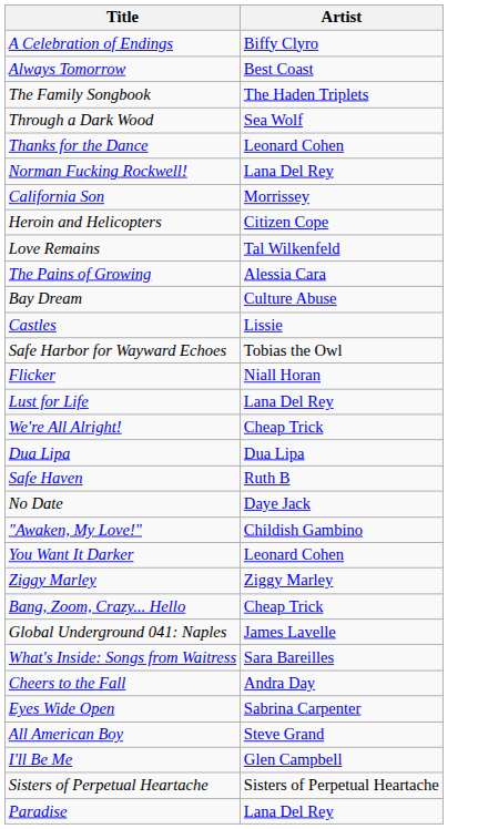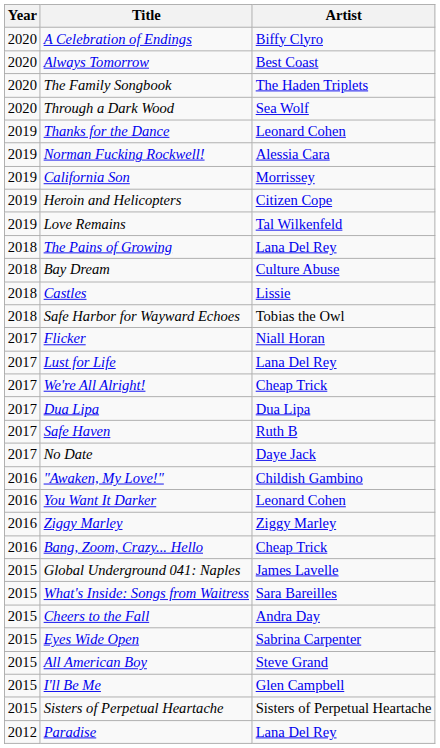 <table class="wikitable sortable">
 <tr>
+<th>Year</th>
 <th>Title</th>
 <th>Artist</th>
 </tr>
 <tr>
+<td>2020</td>
 <td><em><a href='#'>A Celebration of Endings</a></em></td>
 <td><a href='#'>Biffy Clyro</a></td>
 </tr>
 <tr>
+<td>2020</td>
 <td><em><a href='#'>Always Tomorrow</a></em></td>
 <td><a href='#'>Best Coast</a></td>
 </tr>
 <tr>
+<td>2020</td>
 <td><em>The Family Songbook</em></td>
 <td><a href='#'>The Haden Triplets</a></td>
 </tr>
 <tr>
+<td>2020</td>
 <td><em>Through a Dark Wood</em></td>
 <td><a href='#'>Sea Wolf</a></td>
 </tr>
 <tr>
+<td>2019</td>
 <td><em><a href='#'>Thanks for the Dance</a></em></td>
 <td><a href='#'>Leonard Cohen</a></td>
 </tr>
 <tr>
+<td>2019</td>
 <td><em><a href='#'>Norman Fucking Rockwell!</a></em></td>
-<td><a href='#'>Lana Del Rey</a></td>
+<td><a href='#'>Alessia Cara</a></td>
 </tr>
 <tr>
+<td>2019</td>
 <td><em><a href='#'>California Son</a></em></td>
 <td><a href='#'>Morrissey</a></td>
 </tr>
 <tr>
+<td>2019</td>
 <td><em>Heroin and Helicopters</em></td>
 <td><a href='#'>Citizen Cope</a></td>
 </tr>
 <tr>
+<td>2019</td>
 <td><em>Love Remains</em></td>
 <td><a href='#'>Tal Wilkenfeld</a></td>
 </tr>
 <tr>
+<td>2018</td>
 <td><em><a href='#'>The Pains of Growing</a></em></td>
-<td><a href='#'>Alessia Cara</a></td>
+<td><a href='#'>Lana Del Rey</a></td>
 </tr>
 <tr>
+<td>2018</td>
 <td><em>Bay Dream</em></td>
 <td><a href='#'>Culture Abuse</a></td>
 </tr>
 <tr>
+<td>2018</td>
 <td><em><a href='#'>Castles</a></em></td>
 <td><a href='#'>Lissie</a></td>
 </tr>
 <tr>
+<td>2018</td>
 <td><em>Safe Harbor for Wayward Echoes</em></td>
 <td>Tobias the Owl</td>
 </tr>
 <tr>
+<td>2017</td>
 <td><em><a href='#'>Flicker</a></em></td>
 <td><a href='#'>Niall Horan</a></td>
 </tr>
 <tr>
+<td>2017</td>
 <td><em><a href='#'>Lust for Life</a></em></td>
 <td><a href='#'>Lana Del Rey</a></td>
 </tr>
 <tr>
+<td>2017</td>
 <td><em><a href='#'>We're All Alright!</a></em></td>
 <td><a href='#'>Cheap Trick</a></td>
 </tr>
 <tr>
+<td>2017</td>
 <td><em><a href='#'>Dua Lipa</a></em></td>
 <td><a href='#'>Dua Lipa</a></td>
 </tr>
 <tr>
+<td>2017</td>
 <td><em><a href='#'>Safe Haven</a></em></td>
 <td><a href='#'>Ruth B</a></td>
 </tr>
 <tr>
+<td>2017</td>
 <td><em>No Date</em></td>
 <td><a href='#'>Daye Jack</a></td>
 </tr>
 <tr>
+<td>2016</td>
 <td><em><a href='#'>"Awaken, My Love!"</a></em></td>
 <td><a href='#'>Childish Gambino</a></td>
 </tr>
 <tr>
+<td>2016</td>
 <td><em><a href='#'>You Want It Darker</a></em></td>
 <td><a href='#'>Leonard Cohen</a></td>
 </tr>
 <tr>
+<td>2016</td>
 <td><em><a href='#'>Ziggy Marley</a></em></td>
 <td><a href='#'>Ziggy Marley</a></td>
 </tr>
 <tr>
+<td>2016</td>
 <td><em><a href='#'>Bang, Zoom, Crazy... Hello</a></em></td>
 <td><a href='#'>Cheap Trick</a></td>
 </tr>
 <tr>
+<td>2015</td>
 <td><em>Global Underground 041: Naples</em></td>
 <td><a href='#'>James Lavelle</a></td>
 </tr>
 <tr>
+<td>2015</td>
 <td><em><a href='#'>What's Inside: Songs from Waitress</a></em></td>
 <td><a href='#'>Sara Bareilles</a></td>
 </tr>
 <tr>
+<td>2015</td>
 <td><em><a href='#'>Cheers to the Fall</a></em></td>
 <td><a href='#'>Andra Day</a></td>
 </tr>
 <tr>
+<td>2015</td>
 <td><em><a href='#'>Eyes Wide Open</a></em></td>
 <td><a href='#'>Sabrina Carpenter</a></td>
 </tr>
 <tr>
+<td>2015</td>
 <td><em><a href='#'>All American Boy</a></em></td>
 <td><a href='#'>Steve Grand</a></td>
 </tr>
 <tr>
+<td>2015</td>
 <td><em><a href='#'>I'll Be Me</a></em></td>
 <td><a href='#'>Glen Campbell</a></td>
 </tr>
 <tr>
+<td>2015</td>
 <td><em>Sisters of Perpetual Heartache</em></td>
 <td>Sisters of Perpetual Heartache</td>
 </tr>
 <tr>
+<td>2012</td>
 <td><em><a href='#'>Paradise</a></em></td>
 <td><a href='#'>Lana Del Rey</a></td>
 </tr>
 </table>
